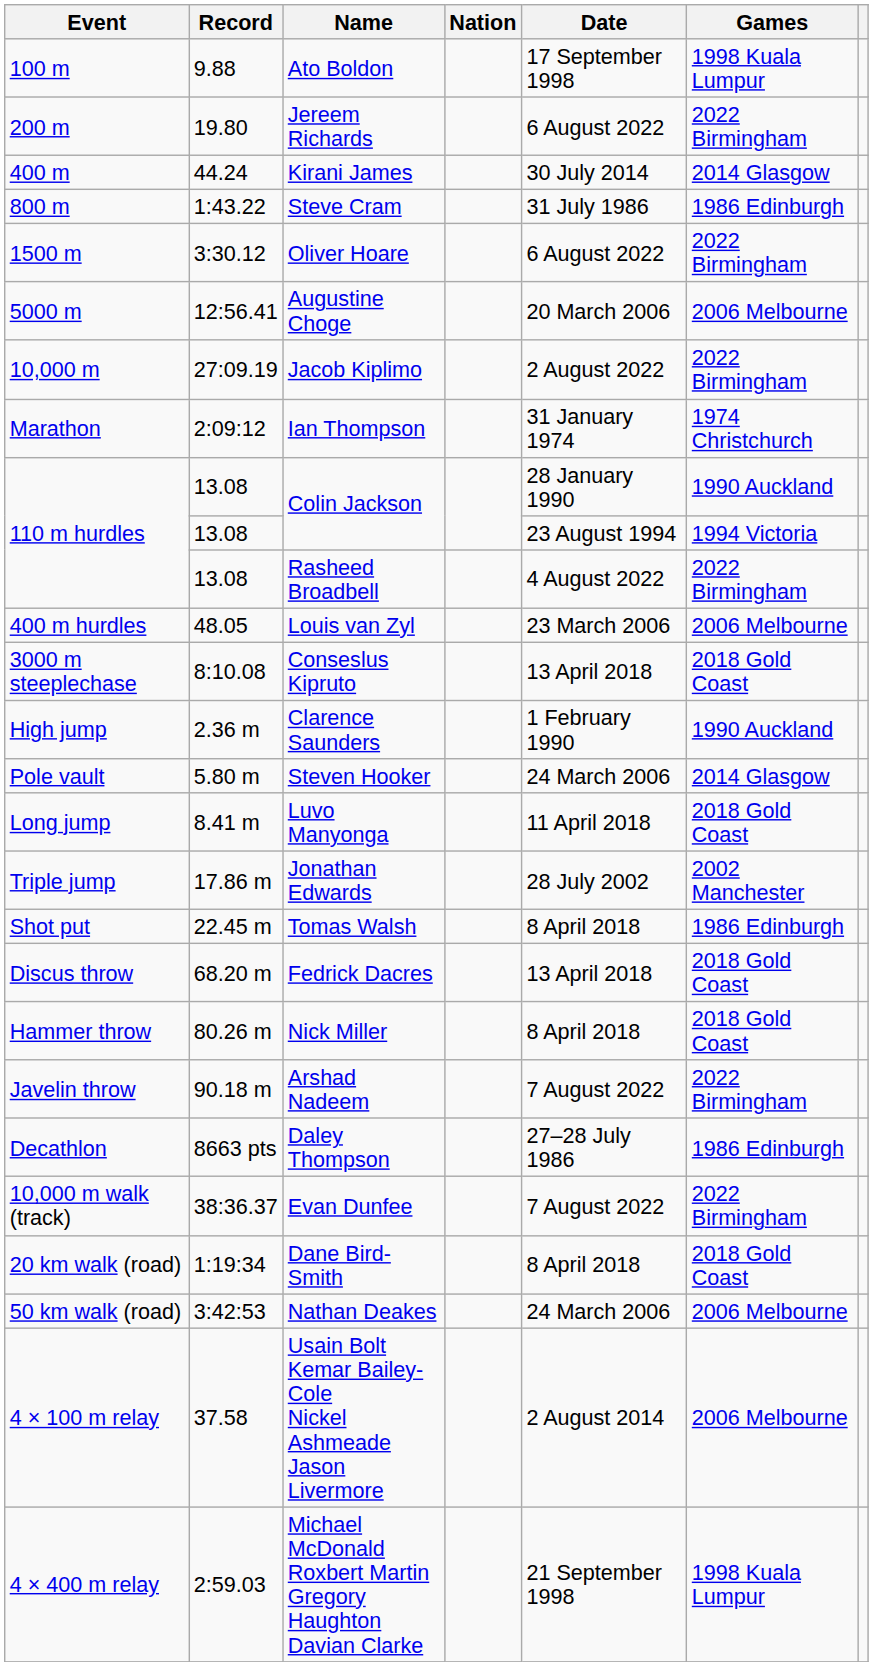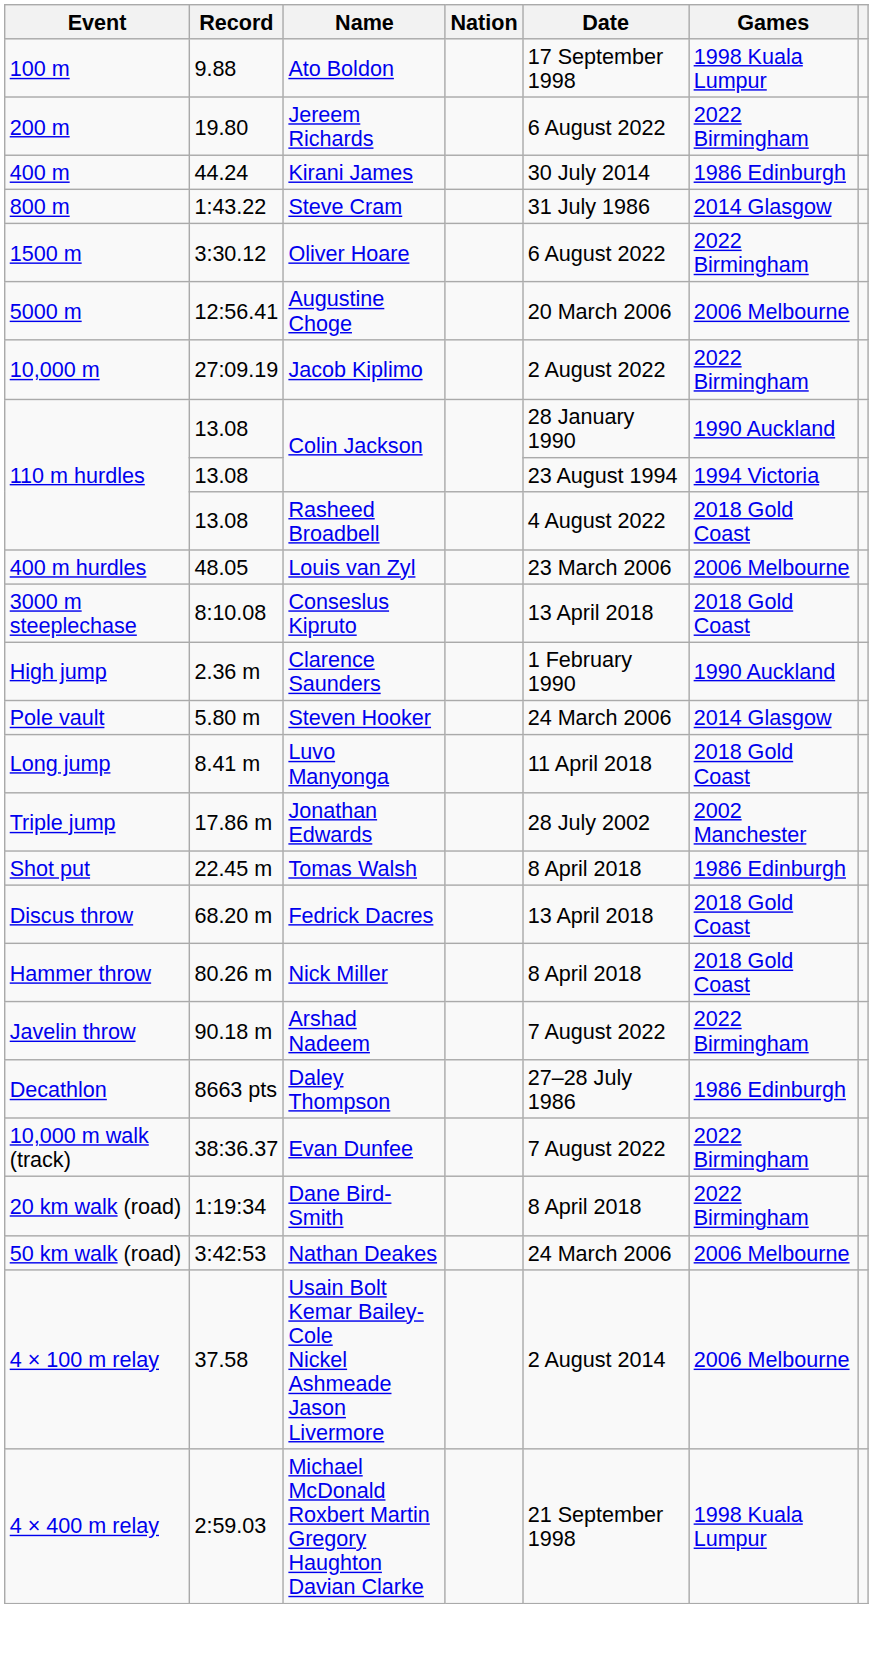 <table class="wikitable" style="font-size:95%">
 <tr>
 <th>Event</th>
 <th>Record</th>
 <th>Name</th>
 <th>Nation</th>
 <th>Date</th>
 <th>Games</th>
 <th></th>
 </tr>
 <tr>
 <td><a href='#'>100 m</a></td>
 <td>9.88 </td>
 <td><a href='#'>Ato Boldon</a></td>
 <td></td>
 <td>17 September 1998</td>
 <td><a href='#'>1998 Kuala Lumpur</a></td>
 <td></td>
 </tr>
 <tr>
 <td><a href='#'>200 m</a></td>
 <td>19.80 </td>
 <td><a href='#'>Jereem Richards</a></td>
 <td></td>
 <td>6 August 2022</td>
 <td><a href='#'>2022 Birmingham</a></td>
 <td></td>
 </tr>
 <tr>
 <td><a href='#'>400 m</a></td>
 <td>44.24</td>
 <td><a href='#'>Kirani James</a></td>
 <td></td>
 <td>30 July 2014</td>
-<td><a href='#'>2014 Glasgow</a></td>
+<td><a href='#'>1986 Edinburgh</a></td>
 <td></td>
 </tr>
 <tr>
 <td><a href='#'>800 m</a></td>
 <td>1:43.22</td>
 <td><a href='#'>Steve Cram</a></td>
 <td></td>
 <td>31 July 1986</td>
-<td><a href='#'>1986 Edinburgh</a></td>
+<td><a href='#'>2014 Glasgow</a></td>
 <td></td>
 </tr>
 <tr>
 <td><a href='#'>1500 m</a></td>
 <td>3:30.12 </td>
 <td><a href='#'>Oliver Hoare</a></td>
 <td></td>
 <td>6 August 2022</td>
 <td><a href='#'>2022 Birmingham</a></td>
 <td></td>
 </tr>
 <tr>
 <td><a href='#'>5000 m</a></td>
 <td>12:56.41</td>
 <td><a href='#'>Augustine Choge</a></td>
 <td></td>
 <td>20 March 2006</td>
 <td><a href='#'>2006 Melbourne</a></td>
 <td></td>
 </tr>
 <tr>
 <td><a href='#'>10,000 m</a></td>
 <td>27:09.19</td>
 <td><a href='#'>Jacob Kiplimo</a></td>
 <td></td>
 <td>2 August 2022</td>
 <td><a href='#'>2022 Birmingham</a></td>
 <td></td>
 </tr>
 <tr>
-<td><a href='#'>Marathon</a></td>
-<td>2:09:12 </td>
-<td><a href='#'>Ian Thompson</a></td>
-<td></td>
-<td>31 January 1974</td>
-<td><a href='#'>1974 Christchurch</a></td>
-<td></td>
-</tr>
-<tr>
 <td rowspan=3><a href='#'>110 m hurdles</a></td>
 <td>13.08 </td>
 <td rowspan=2><a href='#'>Colin Jackson</a></td>
 <td rowspan=2></td>
 <td>28 January 1990</td>
 <td><a href='#'>1990 Auckland</a></td>
 <td></td>
 </tr>
 <tr>
 <td>13.08 </td>
 <td>23 August 1994</td>
 <td><a href='#'>1994 Victoria</a></td>
 <td></td>
 </tr>
 <tr>
 <td>13.08  </td>
 <td><a href='#'>Rasheed Broadbell</a></td>
 <td></td>
 <td>4 August 2022</td>
-<td><a href='#'>2022 Birmingham</a></td>
+<td><a href='#'>2018 Gold Coast</a></td>
 <td></td>
 </tr>
 <tr>
 <td><a href='#'>400 m hurdles</a></td>
 <td>48.05 </td>
 <td><a href='#'>Louis van Zyl</a></td>
 <td></td>
 <td>23 March 2006</td>
 <td><a href='#'>2006 Melbourne</a></td>
 <td></td>
 </tr>
 <tr>
 <td><a href='#'>3000 m steeplechase</a></td>
 <td>8:10.08</td>
 <td><a href='#'>Conseslus Kipruto</a></td>
 <td></td>
 <td>13 April 2018</td>
 <td><a href='#'>2018 Gold Coast</a></td>
 <td></td>
 </tr>
 <tr>
 <td><a href='#'>High jump</a></td>
 <td>2.36 m </td>
 <td><a href='#'>Clarence Saunders</a></td>
 <td></td>
 <td>1 February 1990</td>
 <td><a href='#'>1990 Auckland</a></td>
 <td></td>
 </tr>
 <tr>
 <td><a href='#'>Pole vault</a></td>
 <td>5.80 m</td>
 <td><a href='#'>Steven Hooker</a></td>
 <td></td>
 <td>24 March 2006</td>
 <td><a href='#'>2014 Glasgow</a></td>
 <td></td>
 </tr>
 <tr>
 <td><a href='#'>Long jump</a></td>
 <td>8.41 m </td>
 <td><a href='#'>Luvo Manyonga</a></td>
 <td></td>
 <td>11 April 2018</td>
 <td><a href='#'>2018 Gold Coast</a></td>
 <td></td>
 </tr>
 <tr>
 <td><a href='#'>Triple jump</a></td>
 <td>17.86 m </td>
 <td><a href='#'>Jonathan Edwards</a></td>
 <td></td>
 <td>28 July 2002</td>
 <td><a href='#'>2002 Manchester</a></td>
 <td></td>
 </tr>
 <tr>
 <td><a href='#'>Shot put</a></td>
 <td>22.45 m</td>
 <td><a href='#'>Tomas Walsh</a></td>
 <td></td>
 <td>8 April 2018</td>
 <td><a href='#'>1986 Edinburgh</a></td>
 <td></td>
 </tr>
 <tr>
 <td><a href='#'>Discus throw</a></td>
 <td>68.20 m</td>
 <td><a href='#'>Fedrick Dacres</a></td>
 <td></td>
 <td>13 April 2018</td>
 <td><a href='#'>2018 Gold Coast</a></td>
 <td></td>
 </tr>
 <tr>
 <td><a href='#'>Hammer throw</a></td>
 <td>80.26 m </td>
 <td><a href='#'>Nick Miller</a></td>
 <td></td>
 <td>8 April 2018</td>
 <td><a href='#'>2018 Gold Coast</a></td>
 <td></td>
 </tr>
 <tr>
 <td><a href='#'>Javelin throw</a></td>
 <td>90.18 m </td>
 <td><a href='#'>Arshad Nadeem</a></td>
 <td></td>
 <td>7 August 2022</td>
 <td><a href='#'>2022 Birmingham</a></td>
 <td></td>
 </tr>
 <tr>
 <td><a href='#'>Decathlon</a></td>
 <td>8663 pts</td>
 <td><a href='#'>Daley Thompson</a></td>
 <td></td>
 <td>27–28 July 1986</td>
 <td><a href='#'>1986 Edinburgh</a></td>
 <td></td>
 </tr>
 <tr>
 <td><a href='#'>10,000 m walk</a> (track)</td>
 <td>38:36.37 </td>
 <td><a href='#'>Evan Dunfee</a></td>
 <td></td>
 <td>7 August 2022</td>
 <td><a href='#'>2022 Birmingham</a></td>
 <td></td>
 </tr>
 <tr>
 <td><a href='#'>20 km walk</a> (road)</td>
 <td>1:19:34</td>
 <td><a href='#'>Dane Bird-Smith</a></td>
 <td></td>
 <td>8 April 2018</td>
-<td><a href='#'>2018 Gold Coast</a></td>
+<td><a href='#'>2022 Birmingham</a></td>
 <td></td>
 </tr>
 <tr>
 <td><a href='#'>50 km walk</a> (road)</td>
 <td>3:42:53</td>
 <td><a href='#'>Nathan Deakes</a></td>
 <td></td>
 <td>24 March 2006</td>
 <td><a href='#'>2006 Melbourne</a></td>
 <td></td>
 </tr>
 <tr>
 <td><a href='#'>4 × 100 m relay</a></td>
 <td>37.58</td>
 <td><a href='#'>Usain Bolt</a><br><a href='#'>Kemar Bailey-Cole</a><br><a href='#'>Nickel Ashmeade</a><br><a href='#'>Jason Livermore</a></td>
 <td></td>
 <td>2 August 2014</td>
 <td><a href='#'>2006 Melbourne</a></td>
 <td></td>
 </tr>
 <tr>
 <td><a href='#'>4 × 400 m relay</a></td>
 <td>2:59.03</td>
 <td><a href='#'>Michael McDonald</a><br><a href='#'>Roxbert Martin</a><br><a href='#'>Gregory Haughton</a><br><a href='#'>Davian Clarke</a></td>
 <td></td>
 <td>21 September 1998</td>
 <td><a href='#'>1998 Kuala Lumpur</a></td>
 <td></td>
 </tr>
 </table>
